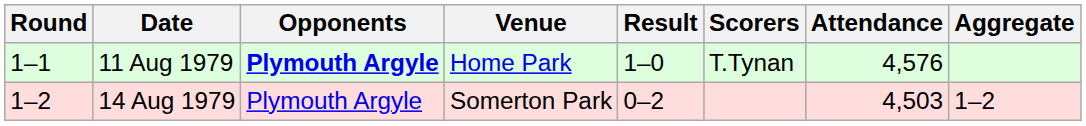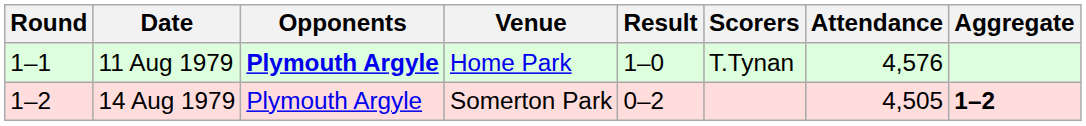 <table class="wikitable">
 <tr>
 <th>Round</th>
 <th>Date</th>
 <th>Opponents</th>
 <th>Venue</th>
 <th>Result</th>
 <th>Scorers</th>
 <th>Attendance</th>
 <th>Aggregate</th>
 </tr>
 <tr bgcolor="#ddffdd">
 <td>1–1</td>
 <td>11 Aug 1979</td>
 <td><strong><a href='#'>Plymouth Argyle</a></strong></td>
 <td><a href='#'>Home Park</a></td>
 <td>1–0</td>
 <td>T.Tynan</td>
 <td align="right">4,576</td>
 <td></td>
 </tr>
 <tr bgcolor="#ffdddd">
 <td>1–2</td>
 <td>14 Aug 1979</td>
 <td><a href='#'>Plymouth Argyle</a></td>
 <td>Somerton Park</td>
 <td>0–2</td>
 <td></td>
-<td align="right">4,503</td>
-<td>1–2</td>
+<td align="right">4,505</td>
+<td><strong>1–2</strong></td>
 </tr>
 </table>
